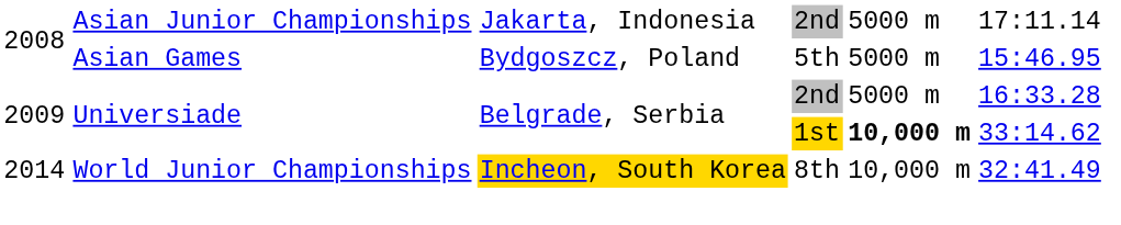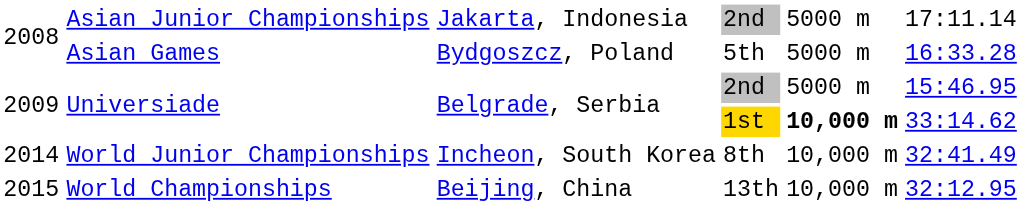 <table>
 <tr>
 <td rowspan=2>2008</td>
 <td><a href='#'>Asian Junior Championships</a></td>
 <td><a href='#'>Jakarta</a>, Indonesia</td>
 <td bgcolor=silver>2nd</td>
 <td>5000 m</td>
 <td>17:11.14</td>
 </tr>
 <tr>
 <td><a href='#'>Asian Games</a></td>
 <td><a href='#'>Bydgoszcz</a>, Poland</td>
 <td>5th</td>
 <td>5000 m</td>
-<td><a href='#'>15:46.95</a></td>
+<td><a href='#'>16:33.28</a></td>
 </tr>
 <tr>
 <td rowspan=2>2009</td>
 <td rowspan=2><a href='#'>Universiade</a></td>
 <td rowspan=2><a href='#'>Belgrade</a>, Serbia</td>
 <td bgcolor=silver>2nd</td>
 <td>5000 m</td>
-<td><a href='#'>16:33.28</a></td>
+<td><a href='#'>15:46.95</a></td>
 </tr>
 <tr>
 <td bgcolor=gold>1st</td>
 <td><strong>10,000 m</strong></td>
 <td><a href='#'>33:14.62</a></td>
 </tr>
 <tr>
 <td>2014</td>
 <td><a href='#'>World Junior Championships</a></td>
-<td style="background: gold;"><a href='#'>Incheon</a>, South Korea</td>
+<td><a href='#'>Incheon</a>, South Korea</td>
 <td>8th</td>
 <td>10,000 m</td>
 <td><a href='#'>32:41.49</a></td>
 </tr>
+<tr>
+<td>2015</td>
+<td><a href='#'>World Championships</a></td>
+<td><a href='#'>Beijing</a>, China</td>
+<td>13th</td>
+<td>10,000 m</td>
+<td><a href='#'>32:12.95</a></td>
+</tr>
 </table>
